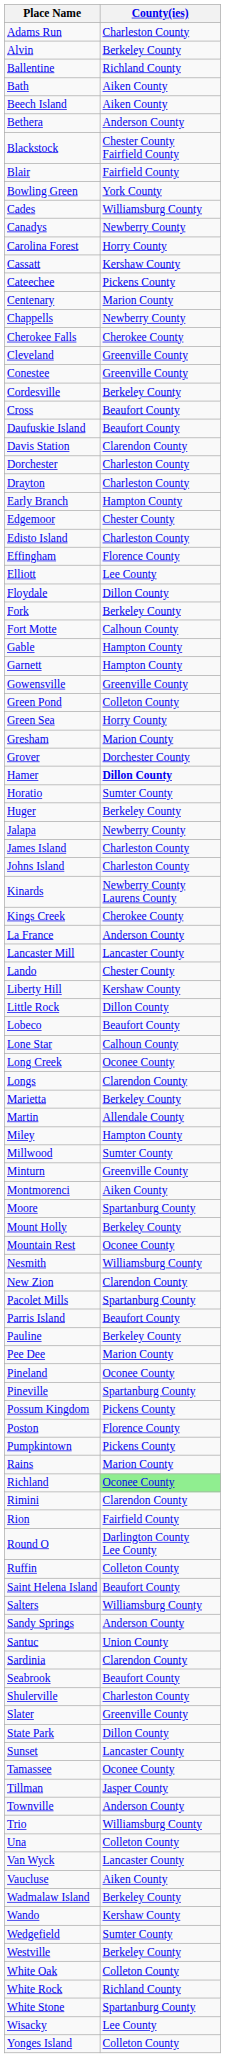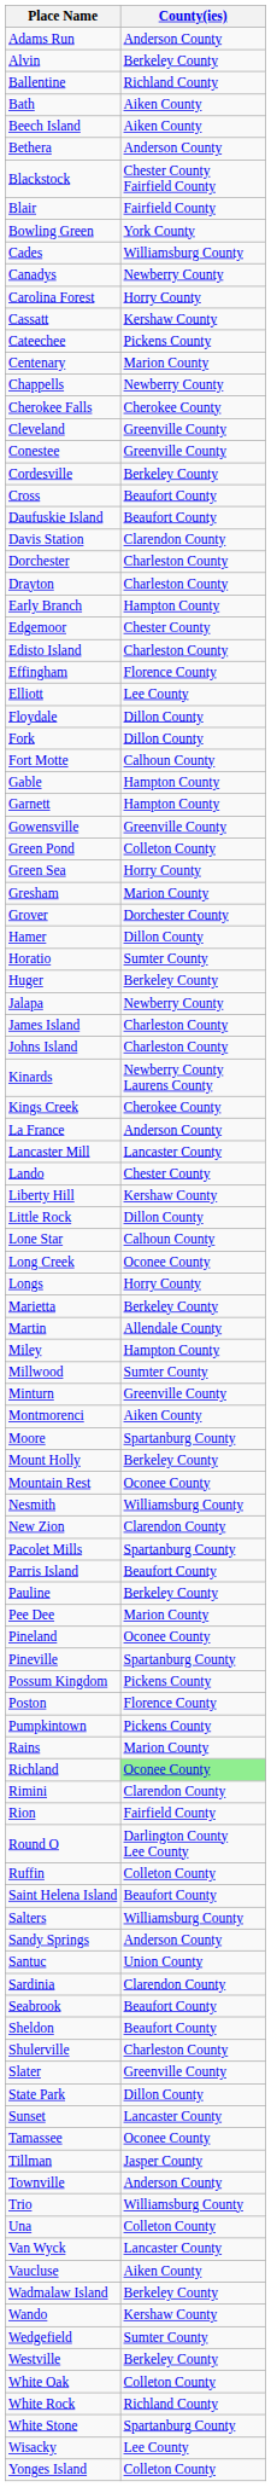 <table class="wikitable sortable">
 <tr>
 <th>Place Name</th>
 <th style="width:10em;"><a href='#'>County(ies)</a></th>
 </tr>
 <tr id="A">
 <td><a href='#'>Adams Run</a></td>
-<td><a href='#'>Charleston County</a></td>
+<td><a href='#'>Anderson County</a></td>
 </tr>
 <tr>
 <td><a href='#'>Alvin</a></td>
 <td><a href='#'>Berkeley County</a></td>
 </tr>
 <tr id="B">
 <td><a href='#'>Ballentine</a></td>
 <td><a href='#'>Richland County</a></td>
 </tr>
 <tr>
 <td><a href='#'>Bath</a></td>
 <td><a href='#'>Aiken County</a></td>
 </tr>
 <tr>
 <td><a href='#'>Beech Island</a></td>
 <td><a href='#'>Aiken County</a></td>
 </tr>
 <tr>
 <td><a href='#'>Bethera</a></td>
 <td><a href='#'>Anderson County</a></td>
 </tr>
 <tr>
 <td><a href='#'>Blackstock</a></td>
 <td><a href='#'>Chester County</a><br><a href='#'>Fairfield County</a></td>
 </tr>
 <tr>
 <td><a href='#'>Blair</a></td>
 <td><a href='#'>Fairfield County</a></td>
 </tr>
 <tr>
 <td><a href='#'>Bowling Green</a></td>
 <td><a href='#'>York County</a></td>
 </tr>
 <tr id="C">
 <td><a href='#'>Cades</a></td>
 <td><a href='#'>Williamsburg County</a></td>
 </tr>
 <tr>
 <td><a href='#'>Canadys</a></td>
 <td><a href='#'>Newberry County</a></td>
 </tr>
 <tr>
 <td><a href='#'>Carolina Forest</a></td>
 <td><a href='#'>Horry County</a></td>
 </tr>
 <tr>
 <td><a href='#'>Cassatt</a></td>
 <td><a href='#'>Kershaw County</a></td>
 </tr>
 <tr>
 <td><a href='#'>Cateechee</a></td>
 <td><a href='#'>Pickens County</a></td>
 </tr>
 <tr>
 <td><a href='#'>Centenary</a></td>
 <td><a href='#'>Marion County</a></td>
 </tr>
 <tr>
 <td><a href='#'>Chappells</a></td>
 <td><a href='#'>Newberry County</a></td>
 </tr>
 <tr>
 <td><a href='#'>Cherokee Falls</a></td>
 <td><a href='#'>Cherokee County</a></td>
 </tr>
 <tr>
 <td><a href='#'>Cleveland</a></td>
 <td><a href='#'>Greenville County</a></td>
 </tr>
 <tr>
 <td><a href='#'>Conestee</a></td>
 <td><a href='#'>Greenville County</a></td>
 </tr>
 <tr>
 <td><a href='#'>Cordesville</a></td>
 <td><a href='#'>Berkeley County</a></td>
 </tr>
 <tr>
 <td><a href='#'>Cross</a></td>
 <td><a href='#'>Beaufort County</a></td>
 </tr>
 <tr id="D">
 <td><a href='#'>Daufuskie Island</a></td>
 <td><a href='#'>Beaufort County</a></td>
 </tr>
 <tr>
 <td><a href='#'>Davis Station</a></td>
 <td><a href='#'>Clarendon County</a></td>
 </tr>
 <tr>
 <td><a href='#'>Dorchester</a></td>
 <td><a href='#'>Charleston County</a></td>
 </tr>
 <tr>
 <td><a href='#'>Drayton</a></td>
 <td><a href='#'>Charleston County</a></td>
 </tr>
 <tr id="E">
 <td><a href='#'>Early Branch</a></td>
 <td><a href='#'>Hampton County</a></td>
 </tr>
 <tr>
 <td><a href='#'>Edgemoor</a></td>
 <td><a href='#'>Chester County</a></td>
 </tr>
 <tr>
 <td><a href='#'>Edisto Island</a></td>
 <td><a href='#'>Charleston County</a></td>
 </tr>
 <tr>
 <td><a href='#'>Effingham</a></td>
 <td><a href='#'>Florence County</a></td>
 </tr>
 <tr>
 <td><a href='#'>Elliott</a></td>
 <td><a href='#'>Lee County</a></td>
 </tr>
 <tr id="F">
 <td><a href='#'>Floydale</a></td>
 <td><a href='#'>Dillon County</a></td>
 </tr>
 <tr>
 <td><a href='#'>Fork</a></td>
-<td><a href='#'>Berkeley County</a></td>
+<td><a href='#'>Dillon County</a></td>
 </tr>
 <tr>
 <td><a href='#'>Fort Motte</a></td>
 <td><a href='#'>Calhoun County</a></td>
 </tr>
 <tr id="G">
 <td><a href='#'>Gable</a></td>
 <td><a href='#'>Hampton County</a></td>
 </tr>
 <tr>
 <td><a href='#'>Garnett</a></td>
 <td><a href='#'>Hampton County</a></td>
 </tr>
 <tr>
 <td><a href='#'>Gowensville</a></td>
 <td><a href='#'>Greenville County</a></td>
 </tr>
 <tr>
 <td><a href='#'>Green Pond</a></td>
 <td><a href='#'>Colleton County</a></td>
 </tr>
 <tr>
 <td><a href='#'>Green Sea</a></td>
 <td><a href='#'>Horry County</a></td>
 </tr>
 <tr>
 <td><a href='#'>Gresham</a></td>
 <td><a href='#'>Marion County</a></td>
 </tr>
 <tr>
 <td><a href='#'>Grover</a></td>
 <td><a href='#'>Dorchester County</a></td>
 </tr>
 <tr id="H">
 <td><a href='#'>Hamer</a></td>
-<td><strong><a href='#'>Dillon County</a></strong></td>
+<td><a href='#'>Dillon County</a></td>
 </tr>
 <tr>
 <td><a href='#'>Horatio</a></td>
 <td><a href='#'>Sumter County</a></td>
 </tr>
 <tr>
 <td><a href='#'>Huger</a></td>
 <td><a href='#'>Berkeley County</a></td>
 </tr>
 <tr id="J">
 <td><a href='#'>Jalapa</a></td>
 <td><a href='#'>Newberry County</a></td>
 </tr>
 <tr>
 <td><a href='#'>James Island</a></td>
 <td><a href='#'>Charleston County</a></td>
 </tr>
 <tr>
 <td><a href='#'>Johns Island</a></td>
 <td><a href='#'>Charleston County</a></td>
 </tr>
 <tr id="K">
 <td><a href='#'>Kinards</a></td>
 <td><a href='#'>Newberry County</a><br><a href='#'>Laurens County</a></td>
 </tr>
 <tr>
 <td><a href='#'>Kings Creek</a></td>
 <td><a href='#'>Cherokee County</a></td>
 </tr>
 <tr id="L">
 <td><a href='#'>La France</a></td>
 <td><a href='#'>Anderson County</a></td>
 </tr>
 <tr>
 <td><a href='#'>Lancaster Mill</a></td>
 <td><a href='#'>Lancaster County</a></td>
 </tr>
 <tr>
 <td><a href='#'>Lando</a></td>
 <td><a href='#'>Chester County</a></td>
 </tr>
 <tr>
 <td><a href='#'>Liberty Hill</a></td>
 <td><a href='#'>Kershaw County</a></td>
 </tr>
 <tr>
 <td><a href='#'>Little Rock</a></td>
 <td><a href='#'>Dillon County</a></td>
 </tr>
 <tr>
-<td><a href='#'>Lobeco</a></td>
-<td><a href='#'>Beaufort County</a></td>
-</tr>
-<tr>
 <td><a href='#'>Lone Star</a></td>
 <td><a href='#'>Calhoun County</a></td>
 </tr>
 <tr>
 <td><a href='#'>Long Creek</a></td>
 <td><a href='#'>Oconee County</a></td>
 </tr>
 <tr>
 <td><a href='#'>Longs</a></td>
-<td><a href='#'>Clarendon County</a></td>
+<td><a href='#'>Horry County</a></td>
 </tr>
 <tr id="M">
 <td><a href='#'>Marietta</a></td>
 <td><a href='#'>Berkeley County</a></td>
 </tr>
 <tr>
 <td><a href='#'>Martin</a></td>
 <td><a href='#'>Allendale County</a></td>
 </tr>
 <tr>
 <td><a href='#'>Miley</a></td>
 <td><a href='#'>Hampton County</a></td>
 </tr>
 <tr>
 <td><a href='#'>Millwood</a></td>
 <td><a href='#'>Sumter County</a></td>
 </tr>
 <tr>
 <td><a href='#'>Minturn</a></td>
 <td><a href='#'>Greenville County</a></td>
 </tr>
 <tr>
 <td><a href='#'>Montmorenci</a></td>
 <td><a href='#'>Aiken County</a></td>
 </tr>
 <tr>
 <td><a href='#'>Moore</a></td>
 <td><a href='#'>Spartanburg County</a></td>
 </tr>
 <tr>
 <td><a href='#'>Mount Holly</a></td>
 <td><a href='#'>Berkeley County</a></td>
 </tr>
 <tr>
 <td><a href='#'>Mountain Rest</a></td>
 <td><a href='#'>Oconee County</a></td>
 </tr>
 <tr id="N">
 <td><a href='#'>Nesmith</a></td>
 <td><a href='#'>Williamsburg County</a></td>
 </tr>
 <tr>
 <td><a href='#'>New Zion</a></td>
 <td><a href='#'>Clarendon County</a></td>
 </tr>
 <tr id="P">
 <td><a href='#'>Pacolet Mills</a></td>
 <td><a href='#'>Spartanburg County</a></td>
 </tr>
 <tr>
 <td><a href='#'>Parris Island</a></td>
 <td><a href='#'>Beaufort County</a></td>
 </tr>
 <tr>
 <td><a href='#'>Pauline</a></td>
 <td><a href='#'>Berkeley County</a></td>
 </tr>
 <tr>
 <td><a href='#'>Pee Dee</a></td>
 <td><a href='#'>Marion County</a></td>
 </tr>
 <tr>
 <td><a href='#'>Pineland</a></td>
 <td><a href='#'>Oconee County</a></td>
 </tr>
 <tr>
 <td><a href='#'>Pineville</a></td>
 <td><a href='#'>Spartanburg County</a></td>
 </tr>
 <tr>
 <td><a href='#'>Possum Kingdom</a></td>
 <td><a href='#'>Pickens County</a></td>
 </tr>
 <tr>
 <td><a href='#'>Poston</a></td>
 <td><a href='#'>Florence County</a></td>
 </tr>
 <tr>
 <td><a href='#'>Pumpkintown</a></td>
 <td><a href='#'>Pickens County</a></td>
 </tr>
 <tr id="R">
 <td><a href='#'>Rains</a></td>
 <td><a href='#'>Marion County</a></td>
 </tr>
 <tr>
 <td><a href='#'>Richland</a></td>
 <td style="background: lightgreen;"><a href='#'>Oconee County</a></td>
 </tr>
 <tr>
 <td><a href='#'>Rimini</a></td>
 <td><a href='#'>Clarendon County</a></td>
 </tr>
 <tr>
 <td><a href='#'>Rion</a></td>
 <td><a href='#'>Fairfield County</a></td>
 </tr>
 <tr>
 <td><a href='#'>Round O</a></td>
 <td><a href='#'>Darlington County</a><br><a href='#'>Lee County</a></td>
 </tr>
 <tr>
 <td><a href='#'>Ruffin</a></td>
 <td><a href='#'>Colleton County</a></td>
 </tr>
 <tr id="S">
 <td><a href='#'>Saint Helena Island</a></td>
 <td><a href='#'>Beaufort County</a></td>
 </tr>
 <tr>
 <td><a href='#'>Salters</a></td>
 <td><a href='#'>Williamsburg County</a></td>
 </tr>
 <tr>
 <td><a href='#'>Sandy Springs</a></td>
 <td><a href='#'>Anderson County</a></td>
 </tr>
 <tr>
 <td><a href='#'>Santuc</a></td>
 <td><a href='#'>Union County</a></td>
 </tr>
 <tr>
 <td><a href='#'>Sardinia</a></td>
 <td><a href='#'>Clarendon County</a></td>
 </tr>
 <tr>
 <td><a href='#'>Seabrook</a></td>
 <td><a href='#'>Beaufort County</a></td>
 </tr>
 <tr>
+<td><a href='#'>Sheldon</a></td>
+<td><a href='#'>Beaufort County</a></td>
+</tr>
+<tr>
 <td><a href='#'>Shulerville</a></td>
 <td><a href='#'>Charleston County</a></td>
 </tr>
 <tr>
 <td><a href='#'>Slater</a></td>
 <td><a href='#'>Greenville County</a></td>
 </tr>
 <tr>
 <td><a href='#'>State Park</a></td>
 <td><a href='#'>Dillon County</a></td>
 </tr>
 <tr>
 <td><a href='#'>Sunset</a></td>
 <td><a href='#'>Lancaster County</a></td>
 </tr>
 <tr id="T">
 <td><a href='#'>Tamassee</a></td>
 <td><a href='#'>Oconee County</a></td>
 </tr>
 <tr>
 <td><a href='#'>Tillman</a></td>
 <td><a href='#'>Jasper County</a></td>
 </tr>
 <tr>
 <td><a href='#'>Townville</a></td>
 <td><a href='#'>Anderson County</a></td>
 </tr>
 <tr>
 <td><a href='#'>Trio</a></td>
 <td><a href='#'>Williamsburg County</a></td>
 </tr>
 <tr id="U">
 <td><a href='#'>Una</a></td>
 <td><a href='#'>Colleton County</a></td>
 </tr>
 <tr id="V">
 <td><a href='#'>Van Wyck</a></td>
 <td><a href='#'>Lancaster County</a></td>
 </tr>
 <tr>
 <td><a href='#'>Vaucluse</a></td>
 <td><a href='#'>Aiken County</a></td>
 </tr>
 <tr id="W">
 <td><a href='#'>Wadmalaw Island</a></td>
 <td><a href='#'>Berkeley County</a></td>
 </tr>
 <tr>
 <td><a href='#'>Wando</a></td>
 <td><a href='#'>Kershaw County</a></td>
 </tr>
 <tr>
 <td><a href='#'>Wedgefield</a></td>
 <td><a href='#'>Sumter County</a></td>
 </tr>
 <tr>
 <td><a href='#'>Westville</a></td>
 <td><a href='#'>Berkeley County</a></td>
 </tr>
 <tr>
 <td><a href='#'>White Oak</a></td>
 <td><a href='#'>Colleton County</a></td>
 </tr>
 <tr>
 <td><a href='#'>White Rock</a></td>
 <td><a href='#'>Richland County</a></td>
 </tr>
 <tr>
 <td><a href='#'>White Stone</a></td>
 <td><a href='#'>Spartanburg County</a></td>
 </tr>
 <tr>
 <td><a href='#'>Wisacky</a></td>
 <td><a href='#'>Lee County</a></td>
 </tr>
 <tr id="Y">
 <td><a href='#'>Yonges Island</a></td>
 <td><a href='#'>Colleton County</a></td>
 </tr>
 </table>
